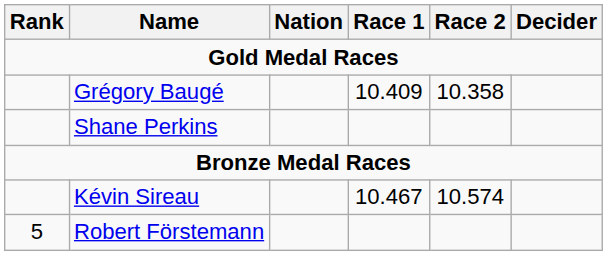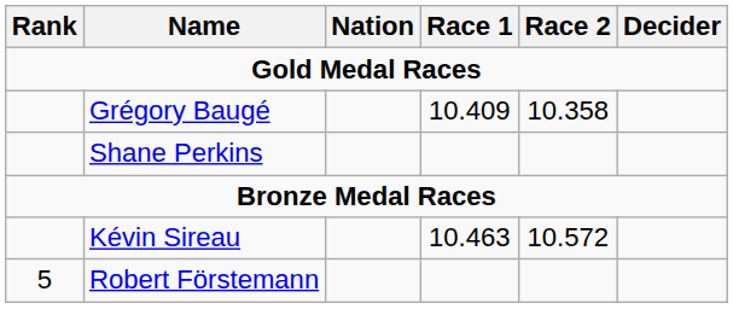 <table class="wikitable" style="text-align:center">
 <tr>
 <th>Rank</th>
 <th>Name</th>
 <th>Nation</th>
 <th>Race 1</th>
 <th>Race 2</th>
 <th>Decider</th>
 </tr>
 <tr>
 <td colspan=6><strong>Gold Medal Races</strong></td>
 </tr>
 <tr>
 <td></td>
 <td align=left><a href='#'>Grégory Baugé</a></td>
 <td align=left></td>
 <td>10.409</td>
 <td>10.358</td>
 <td></td>
 </tr>
 <tr>
 <td></td>
 <td align=left><a href='#'>Shane Perkins</a></td>
 <td align=left></td>
 <td></td>
 <td></td>
 <td></td>
 </tr>
 <tr>
 <td colspan=6><strong>Bronze Medal Races</strong></td>
 </tr>
 <tr>
 <td></td>
 <td align=left><a href='#'>Kévin Sireau</a></td>
 <td align=left></td>
-<td>10.467</td>
-<td>10.574</td>
+<td>10.463</td>
+<td>10.572</td>
 <td></td>
 </tr>
 <tr>
 <td>5</td>
 <td align=left><a href='#'>Robert Förstemann</a></td>
 <td align=left></td>
 <td></td>
 <td></td>
 <td></td>
 </tr>
 </table>
